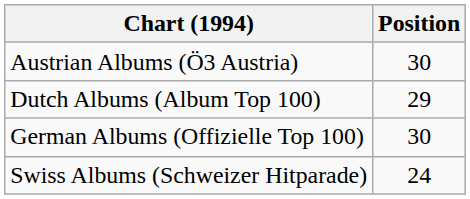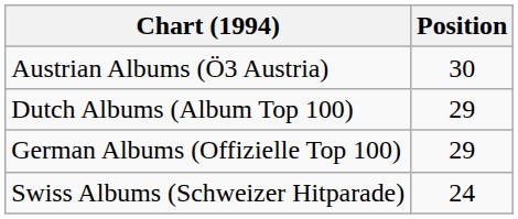 <table class="wikitable plainrowheaders sortable">
 <tr>
 <th scope="col">Chart (1994)</th>
 <th scope="col">Position</th>
 </tr>
 <tr>
 <td>Austrian Albums (Ö3 Austria)</td>
 <td align="center">30</td>
 </tr>
 <tr>
 <td>Dutch Albums (Album Top 100)</td>
 <td align="center">29</td>
 </tr>
 <tr>
 <td>German Albums (Offizielle Top 100)</td>
-<td align="center">30</td>
+<td align="center">29</td>
 </tr>
 <tr>
 <td>Swiss Albums (Schweizer Hitparade)</td>
 <td align="center">24</td>
 </tr>
 </table>
